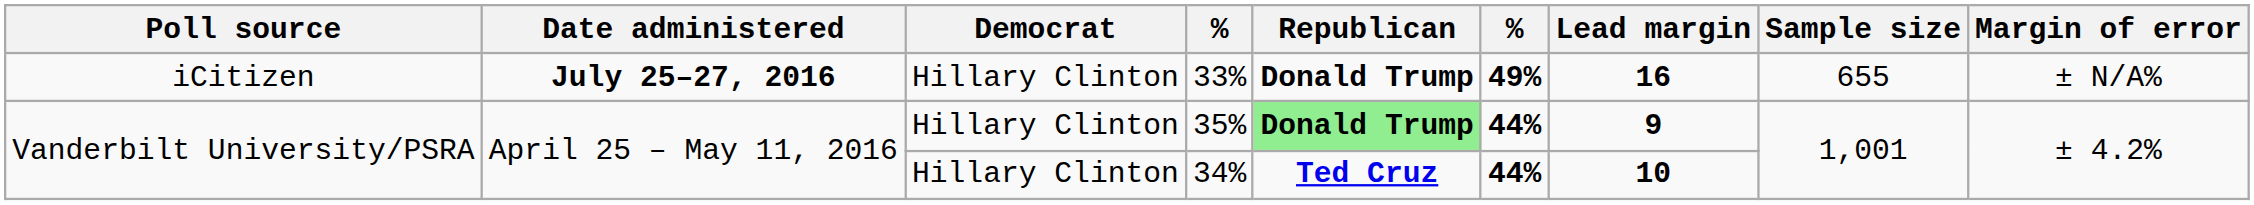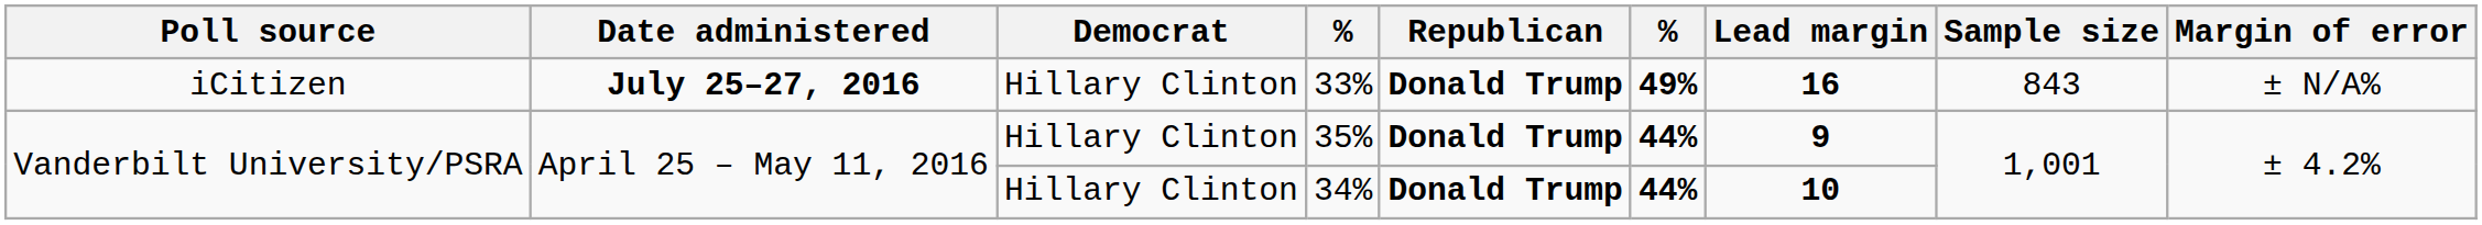 <table class="wikitable" style="text-align:center;">
 <tr>
 <th>Poll source</th>
 <th>Date administered</th>
 <th>Democrat</th>
 <th>%</th>
 <th>Republican</th>
 <th>%</th>
 <th>Lead margin</th>
 <th>Sample size</th>
 <th>Margin of error</th>
 </tr>
 <tr>
 <td>iCitizen</td>
 <td><strong>July 25–27, 2016</strong></td>
 <td>Hillary Clinton</td>
 <td>33%</td>
 <td><strong>Donald Trump</strong></td>
 <td><strong>49%</strong></td>
 <td><strong>16</strong></td>
-<td>655</td>
+<td>843</td>
 <td>± N/A%</td>
 </tr>
 <tr>
 <td rowspan="2">Vanderbilt University/PSRA</td>
 <td rowspan="2">April 25 – May 11, 2016</td>
 <td>Hillary Clinton</td>
 <td>35%</td>
-<td style="background: lightgreen;"><strong>Donald Trump</strong></td>
+<td><strong>Donald Trump</strong></td>
 <td><strong>44%</strong></td>
 <td><strong>9</strong></td>
 <td rowspan="2">1,001</td>
 <td rowspan="2">± 4.2%</td>
 </tr>
 <tr>
 <td>Hillary Clinton</td>
 <td>34%</td>
-<td><strong><a href='#'>Ted Cruz</a></strong></td>
+<td><strong>Donald Trump</strong></td>
 <td><strong>44%</strong></td>
 <td><strong>10</strong></td>
 </tr>
 </table>
